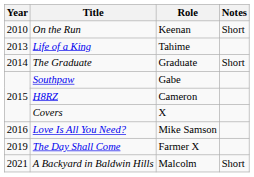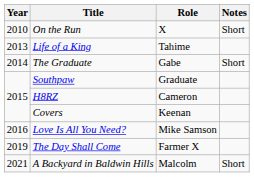 <table class="wikitable plainrowheaders sortable" style="margin-right: 0;">
 <tr>
 <th>Year</th>
 <th>Title</th>
 <th>Role</th>
 <th>Notes</th>
 </tr>
 <tr>
 <td>2010</td>
 <td><em>On the Run</em></td>
-<td>Keenan</td>
+<td>X</td>
 <td>Short</td>
 </tr>
 <tr>
 <td>2013</td>
 <td><em><a href='#'>Life of a King</a></em></td>
 <td>Tahime</td>
 <td></td>
 </tr>
 <tr>
 <td>2014</td>
 <td><em>The Graduate</em></td>
-<td>Graduate</td>
+<td>Gabe</td>
 <td>Short</td>
 </tr>
 <tr>
 <td rowspan=3>2015</td>
 <td><em><a href='#'>Southpaw</a></em></td>
-<td>Gabe</td>
+<td>Graduate</td>
 <td></td>
 </tr>
 <tr>
 <td><em><a href='#'>H8RZ</a></em></td>
 <td>Cameron</td>
 <td></td>
 </tr>
 <tr>
 <td><em>Covers</em></td>
-<td>X</td>
+<td>Keenan</td>
 <td></td>
 </tr>
 <tr>
 <td>2016</td>
 <td><em><a href='#'>Love Is All You Need?</a></em></td>
 <td>Mike Samson</td>
 <td></td>
 </tr>
 <tr>
 <td>2019</td>
 <td><em><a href='#'>The Day Shall Come</a></em></td>
 <td>Farmer X</td>
 <td></td>
 </tr>
 <tr>
 <td>2021</td>
 <td><em>A Backyard in Baldwin Hills</em></td>
 <td>Malcolm</td>
 <td>Short</td>
 </tr>
 </table>
